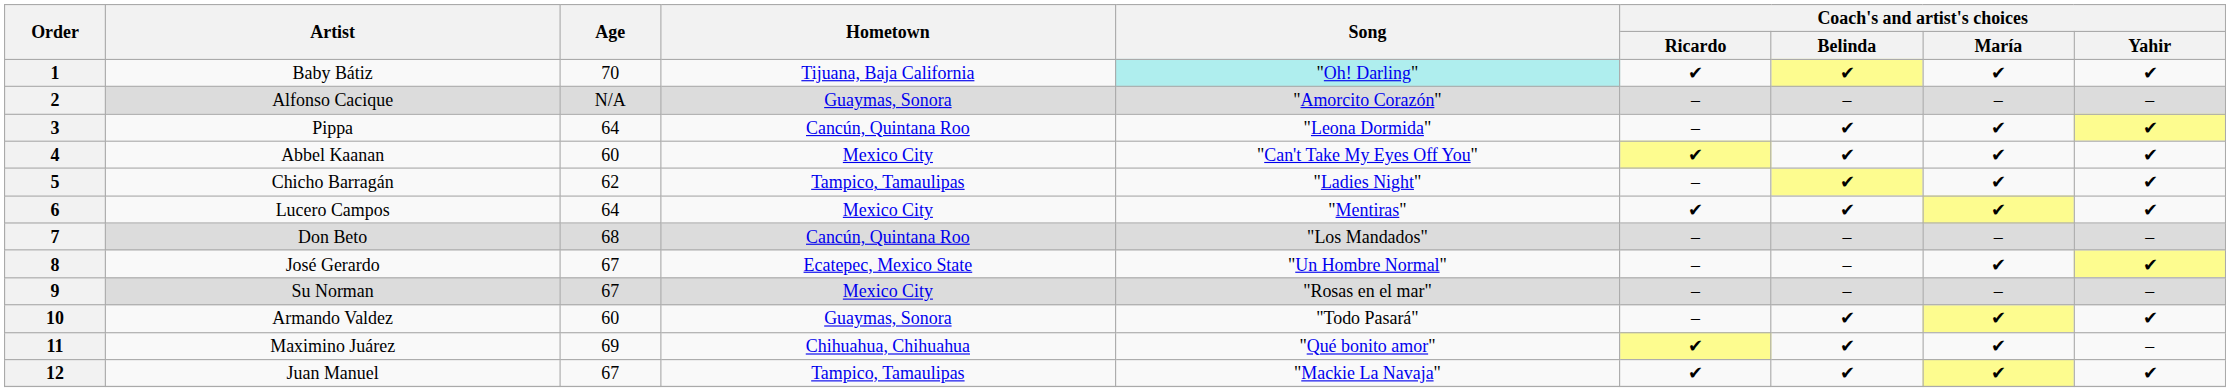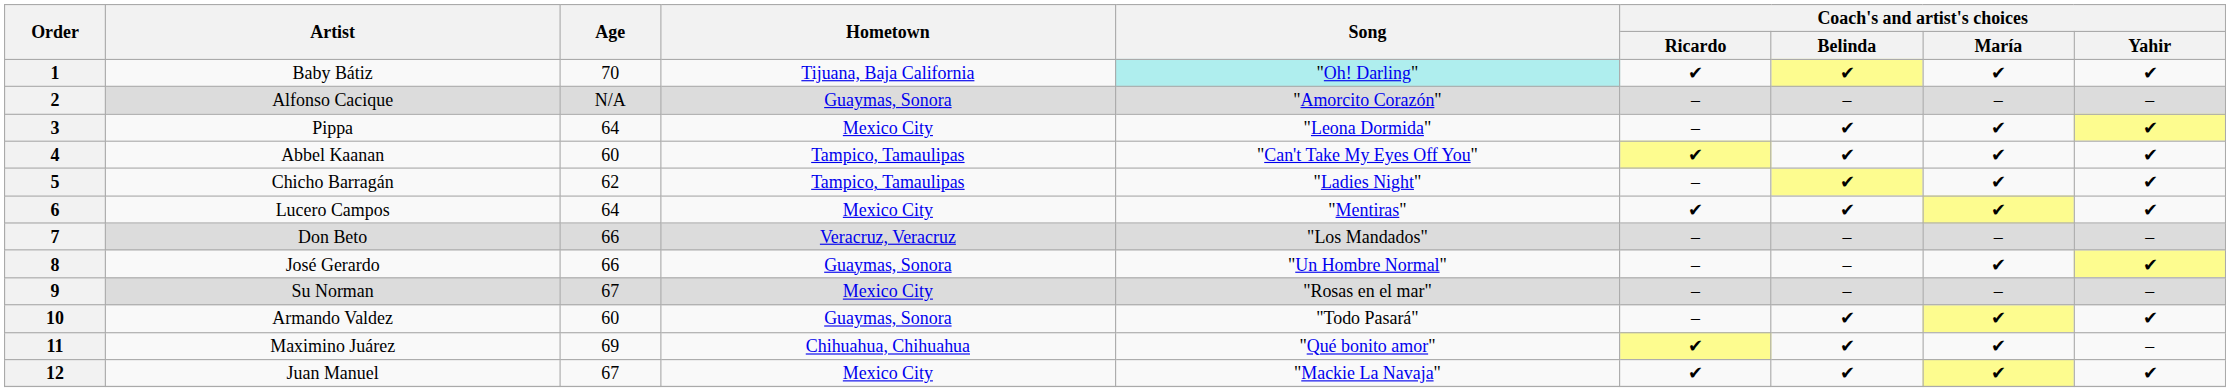 <table class="wikitable" style="text-align:center; line-height:17px; width:100%">
 <tr>
 <th scope="col" rowspan="2" style="width:04%">Order</th>
 <th scope="col" rowspan="2" style="width:18%">Artist</th>
 <th scope="col" rowspan="2" style="width:04%">Age</th>
 <th scope="col" rowspan="2" style="width:18%">Hometown</th>
 <th scope="col" rowspan="2" style="width:20%">Song</th>
 <th scope="col" colspan="4" style="width:24%">Coach's and artist's choices</th>
 </tr>
 <tr>
 <th style="width:06%">Ricardo</th>
 <th style="width:06%">Belinda</th>
 <th style="width:06%">María</th>
 <th style="width:06%">Yahir</th>
 </tr>
 <tr>
 <th>1</th>
 <td>Baby Bátiz</td>
 <td>70</td>
 <td><a href='#'>Tijuana, Baja California</a></td>
 <td style="background: paleturquoise;">"<a href='#'>Oh! Darling</a>"</td>
 <td>✔</td>
 <td style="background:#fdfc8f">✔</td>
 <td>✔</td>
 <td>✔</td>
 </tr>
 <tr style="background:#dcdcdc">
 <th>2</th>
 <td>Alfonso Cacique</td>
 <td>N/A</td>
 <td><a href='#'>Guaymas, Sonora</a></td>
 <td>"<a href='#'>Amorcito Corazón</a>"</td>
 <td>–</td>
 <td>–</td>
 <td>–</td>
 <td>–</td>
 </tr>
 <tr>
 <th>3</th>
 <td>Pippa</td>
 <td>64</td>
-<td><a href='#'>Cancún, Quintana Roo</a></td>
+<td><a href='#'>Mexico City</a></td>
 <td>"<a href='#'>Leona Dormida</a>"</td>
 <td>–</td>
 <td>✔</td>
 <td>✔</td>
 <td style="background:#fdfc8f">✔</td>
 </tr>
 <tr>
 <th>4</th>
 <td>Abbel Kaanan</td>
 <td>60</td>
-<td><a href='#'>Mexico City</a></td>
+<td><a href='#'>Tampico, Tamaulipas</a></td>
 <td>"<a href='#'>Can't Take My Eyes Off You</a>"</td>
 <td style="background:#fdfc8f">✔</td>
 <td>✔</td>
 <td>✔</td>
 <td>✔</td>
 </tr>
 <tr>
 <th>5</th>
 <td>Chicho Barragán</td>
 <td>62</td>
 <td><a href='#'>Tampico, Tamaulipas</a></td>
 <td>"<a href='#'>Ladies Night</a>"</td>
 <td>–</td>
 <td style="background:#fdfc8f">✔</td>
 <td>✔</td>
 <td>✔</td>
 </tr>
 <tr>
 <th>6</th>
 <td>Lucero Campos</td>
 <td>64</td>
 <td><a href='#'>Mexico City</a></td>
 <td>"<a href='#'>Mentiras</a>"</td>
 <td>✔</td>
 <td>✔</td>
 <td style="background:#fdfc8f">✔</td>
 <td>✔</td>
 </tr>
 <tr style="background:#dcdcdc">
 <th>7</th>
 <td>Don Beto</td>
-<td>68</td>
-<td><a href='#'>Cancún, Quintana Roo</a></td>
+<td>66</td>
+<td><a href='#'>Veracruz, Veracruz</a></td>
 <td>"Los Mandados"</td>
 <td>–</td>
 <td>–</td>
 <td>–</td>
 <td>–</td>
 </tr>
 <tr>
 <th>8</th>
 <td>José Gerardo</td>
-<td>67</td>
-<td><a href='#'>Ecatepec, Mexico State</a></td>
+<td>66</td>
+<td><a href='#'>Guaymas, Sonora</a></td>
 <td>"<a href='#'>Un Hombre Normal</a>"</td>
 <td>–</td>
 <td>–</td>
 <td>✔</td>
 <td style="background:#fdfc8f">✔</td>
 </tr>
 <tr style="background:#dcdcdc">
 <th>9</th>
 <td>Su Norman</td>
 <td>67</td>
 <td><a href='#'>Mexico City</a></td>
 <td>"Rosas en el mar"</td>
 <td>–</td>
 <td>–</td>
 <td>–</td>
 <td>–</td>
 </tr>
 <tr>
 <th>10</th>
 <td>Armando Valdez</td>
 <td>60</td>
 <td><a href='#'>Guaymas, Sonora</a></td>
 <td>"Todo Pasará"</td>
 <td>–</td>
 <td>✔</td>
 <td style="background:#fdfc8f">✔</td>
 <td>✔</td>
 </tr>
 <tr>
 <th>11</th>
 <td>Maximino Juárez</td>
 <td>69</td>
 <td><a href='#'>Chihuahua, Chihuahua</a></td>
 <td>"<a href='#'>Qué bonito amor</a>"</td>
 <td style="background:#fdfc8f">✔</td>
 <td>✔</td>
 <td>✔</td>
 <td>–</td>
 </tr>
 <tr>
 <th>12</th>
 <td>Juan Manuel</td>
 <td>67</td>
-<td><a href='#'>Tampico, Tamaulipas</a></td>
+<td><a href='#'>Mexico City</a></td>
 <td>"<a href='#'>Mackie La Navaja</a>"</td>
 <td>✔</td>
 <td>✔</td>
 <td style="background:#fdfc8f">✔</td>
 <td>✔</td>
 </tr>
 <tr>
 </tr>
 </table>
